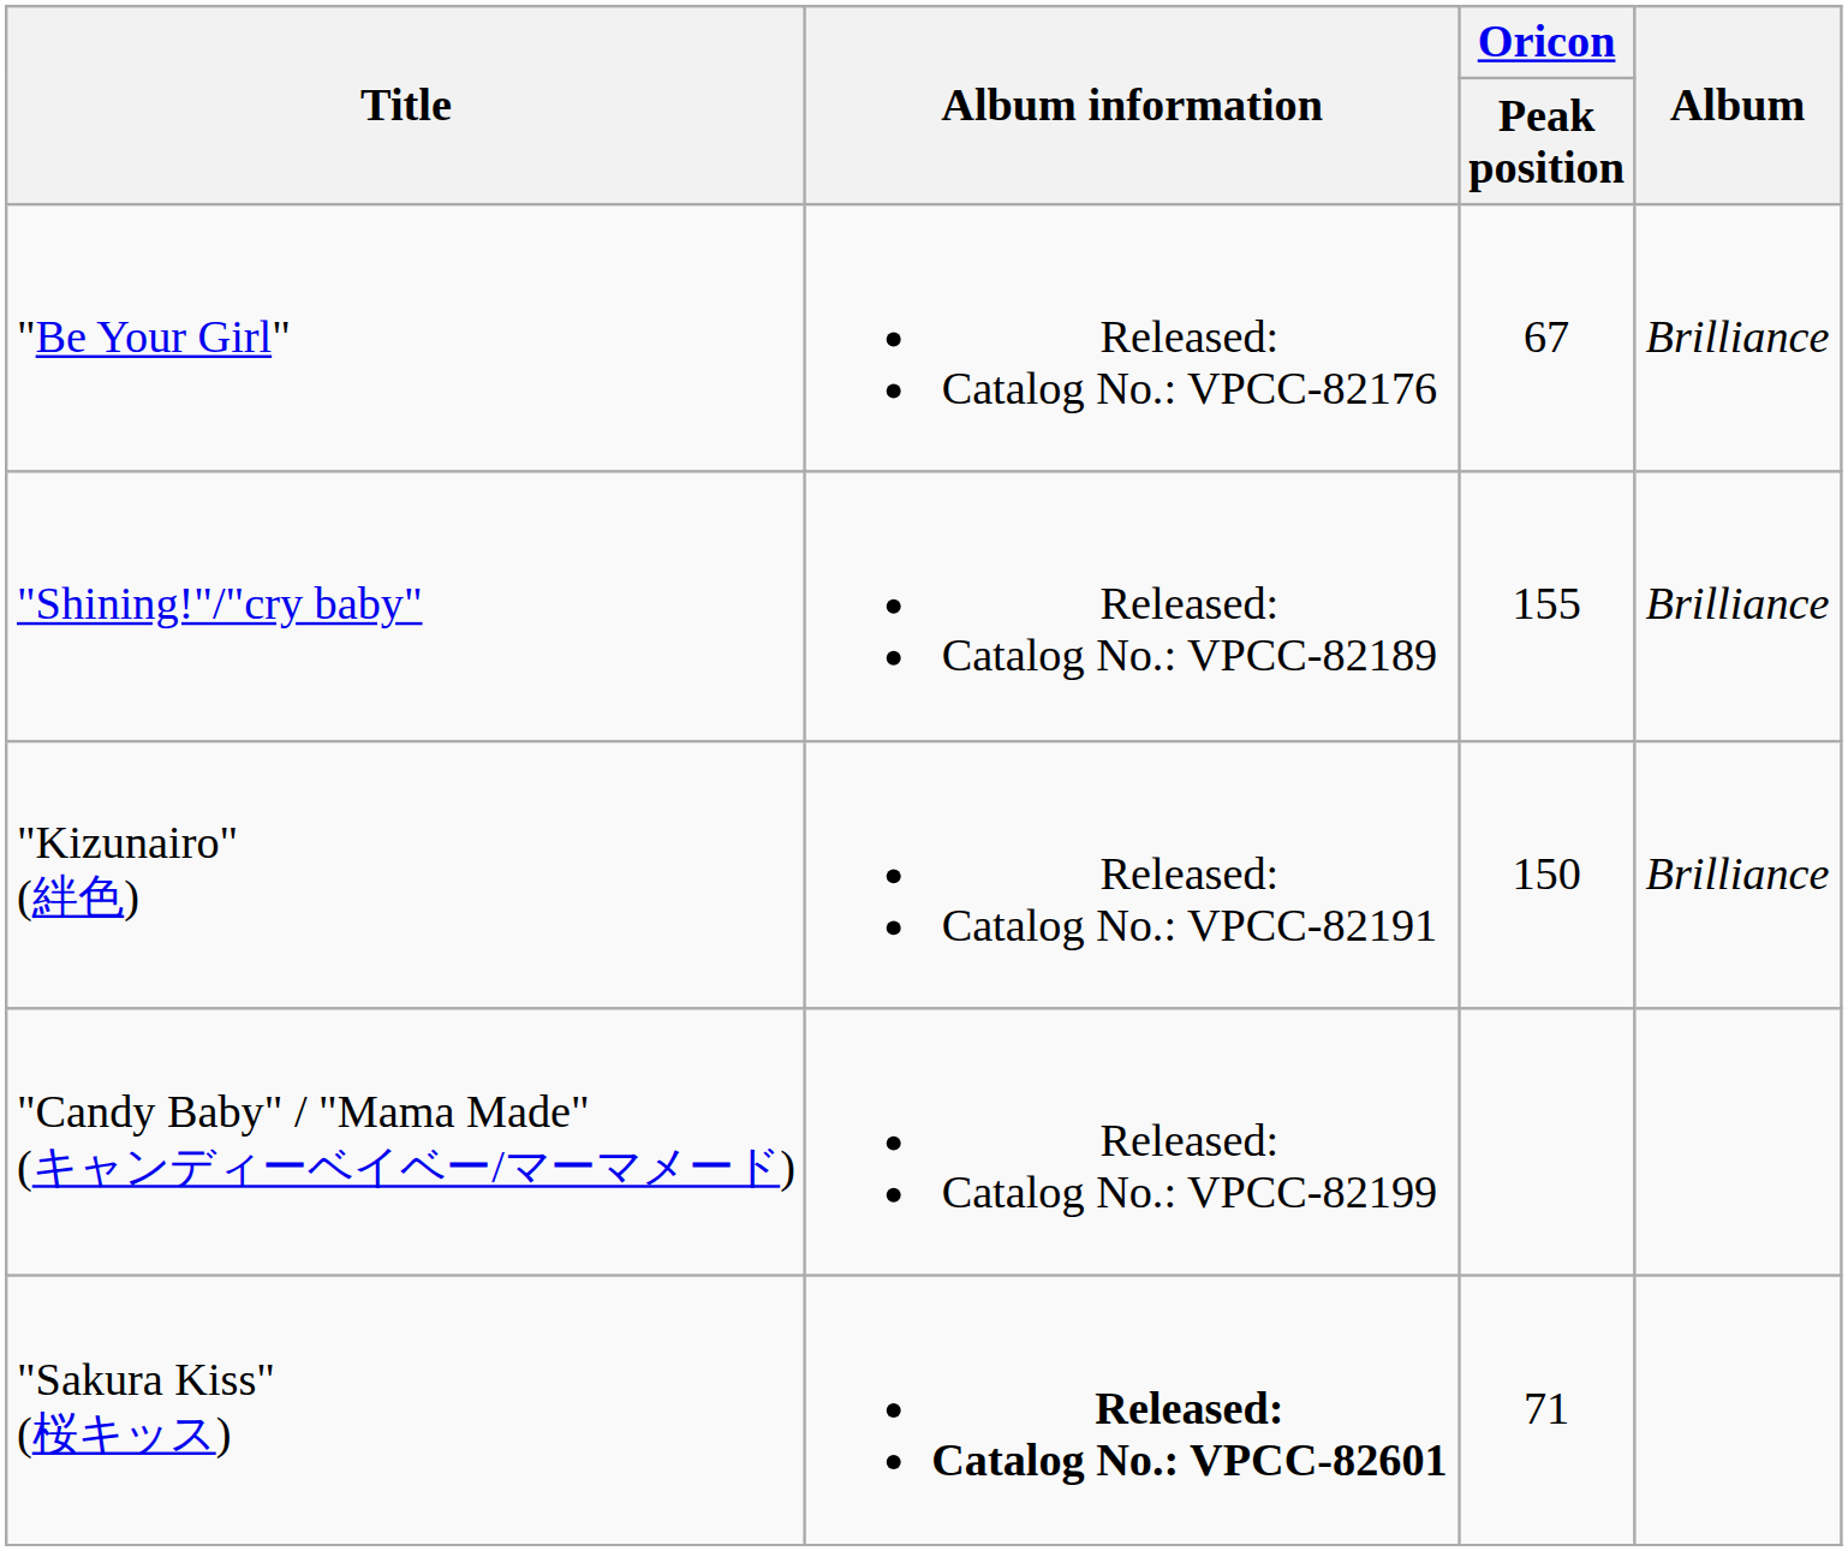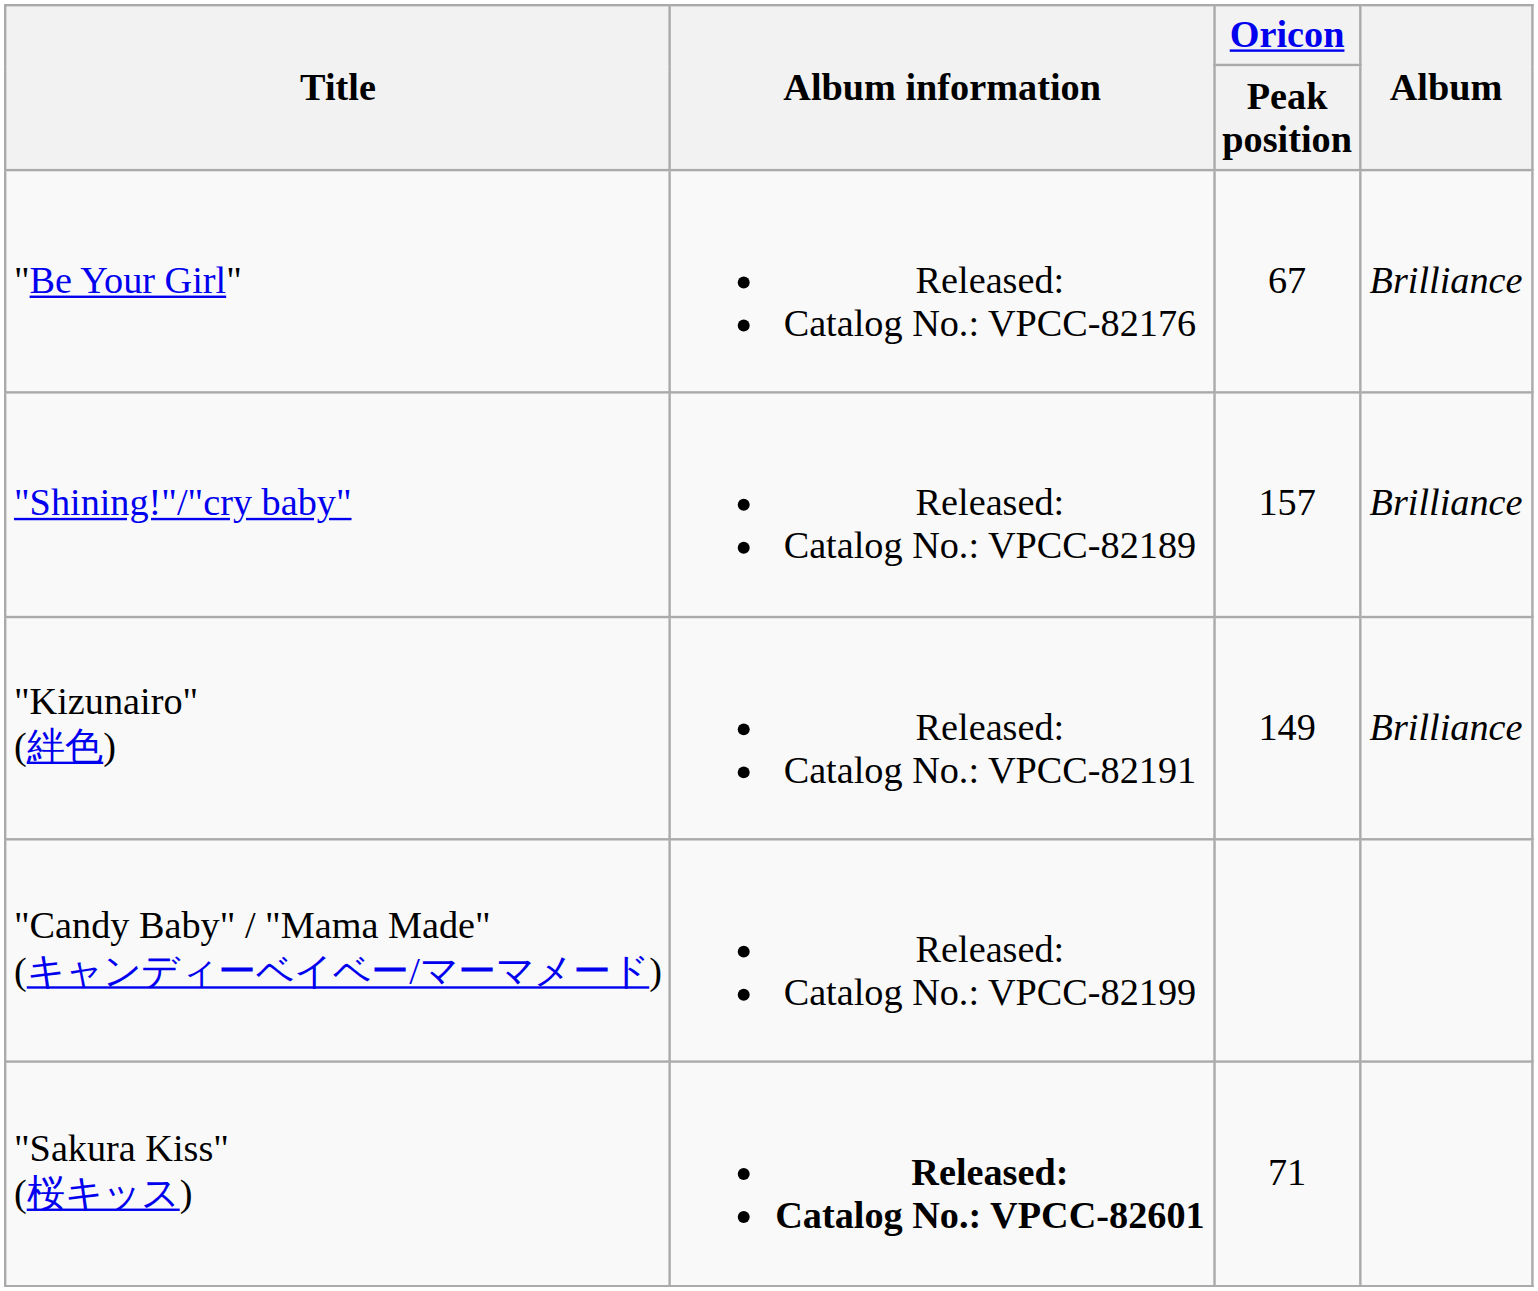 <table class="wikitable plainrowheaders" style="text-align:center">
 <tr>
 <th rowspan=2; style=>Title</th>
 <th rowspan=2; style=>Album information</th>
 <th colspan=1; style=><a href='#'>Oricon</a><br></th>
 <th rowspan=2; style=>Album</th>
 </tr>
 <tr>
 <th style=>Peak<br>position</th>
 </tr>
 <tr>
 <td align=left>"<a href='#'>Be Your Girl</a>"</td>
 <td><br><ul><li>Released: </li><li>Catalog No.: VPCC-82176</li></ul></td>
 <td>67 </td>
 <td><em>Brilliance</em></td>
 </tr>
 <tr>
 <td align=left><a href='#'>"Shining!"/"cry baby"</a></td>
 <td><br><ul><li>Released: </li><li>Catalog No.: VPCC-82189</li></ul></td>
-<td>155 </td>
+<td>157 </td>
 <td><em>Brilliance</em></td>
 </tr>
 <tr>
 <td align=left>"Kizunairo"<br>(<a href='#'>絆色</a>)</td>
 <td><br><ul><li>Released: </li><li>Catalog No.: VPCC-82191 </li></ul></td>
-<td>150 </td>
+<td>149 </td>
 <td><em>Brilliance</em></td>
 </tr>
 <tr>
 <td align=left>"Candy Baby" / "Mama Made"<br>(<a href='#'>キャンディーベイベー/マーマメード</a>)</td>
 <td><br><ul><li>Released: </li><li>Catalog No.: VPCC-82199</li></ul></td>
 <td> </td>
 <td> </td>
 </tr>
 <tr>
 <td align=left>"Sakura Kiss"<br>(<a href='#'>桜キッス</a>)</td>
 <td><strong><br><ul><li>Released: </li><li>Catalog No.: VPCC-82601</li></ul></strong></td>
 <td>71</td>
 <td></td>
 </tr>
 <tr>
 </tr>
 </table>
